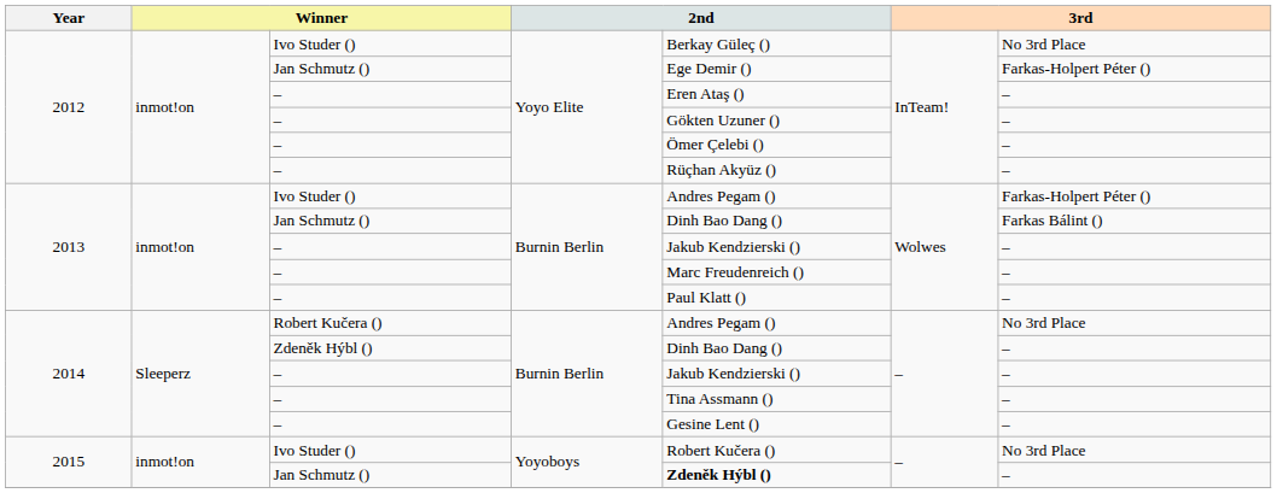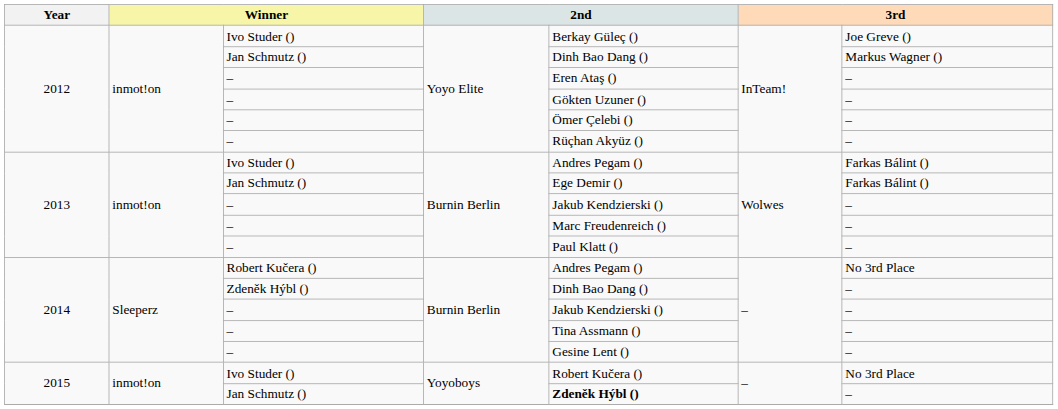 <table class="wikitable" width=100%>
 <tr>
 <th width=10%>Year</th>
 <th colspan="2" style="background-color: #F7F6A8;" width=30%>Winner</th>
 <th colspan="2" style="background-color: #DCE5E5;" width=30%>2nd</th>
 <th colspan="2" style="background-color: #FFDAB9;" width=30%>3rd</th>
 </tr>
 <tr>
 <td rowspan="6" align=center>2012</td>
 <td rowspan="6">inmot!on</td>
 <td>Ivo Studer ()</td>
 <td rowspan="6">Yoyo Elite</td>
 <td>Berkay Güleç ()</td>
 <td rowspan="6">InTeam!</td>
-<td>No 3rd Place</td>
+<td>Joe Greve ()</td>
 </tr>
 <tr>
 <td>Jan Schmutz ()</td>
-<td>Ege Demir ()</td>
-<td>Farkas-Holpert Péter ()</td>
+<td>Dinh Bao Dang ()</td>
+<td>Markus Wagner ()</td>
 </tr>
 <tr>
 <td>–</td>
 <td>Eren Ataş ()</td>
 <td>–</td>
 </tr>
 <tr>
 <td>–</td>
 <td>Gökten Uzuner ()</td>
 <td>–</td>
 </tr>
 <tr>
 <td>–</td>
 <td>Ömer Çelebi ()</td>
 <td>–</td>
 </tr>
 <tr>
 <td>–</td>
 <td>Rüçhan Akyüz ()</td>
 <td>–</td>
 </tr>
 <tr>
 <td rowspan="5" align=center>2013</td>
 <td rowspan="5">inmot!on</td>
 <td>Ivo Studer ()</td>
 <td rowspan="5">Burnin Berlin</td>
 <td>Andres Pegam ()</td>
 <td rowspan="5">Wolwes</td>
-<td>Farkas-Holpert Péter ()</td>
+<td>Farkas Bálint ()</td>
 </tr>
 <tr>
 <td>Jan Schmutz ()</td>
-<td>Dinh Bao Dang ()</td>
+<td>Ege Demir ()</td>
 <td>Farkas Bálint ()</td>
 </tr>
 <tr>
 <td>–</td>
 <td>Jakub Kendzierski ()</td>
 <td>–</td>
 </tr>
 <tr>
 <td>–</td>
 <td>Marc Freudenreich ()</td>
 <td>–</td>
 </tr>
 <tr>
 <td>–</td>
 <td>Paul Klatt ()</td>
 <td>–</td>
 </tr>
 <tr>
 <td rowspan="5" align=center>2014</td>
 <td rowspan="5">Sleeperz</td>
 <td>Robert Kučera ()</td>
 <td rowspan="5">Burnin Berlin</td>
 <td>Andres Pegam ()</td>
 <td rowspan="5">–</td>
 <td>No 3rd Place</td>
 </tr>
 <tr>
 <td>Zdeněk Hýbl ()</td>
 <td>Dinh Bao Dang ()</td>
 <td>–</td>
 </tr>
 <tr>
 <td>–</td>
 <td>Jakub Kendzierski ()</td>
 <td>–</td>
 </tr>
 <tr>
 <td>–</td>
 <td>Tina Assmann ()</td>
 <td>–</td>
 </tr>
 <tr>
 <td>–</td>
 <td>Gesine Lent ()</td>
 <td>–</td>
 </tr>
 <tr>
 <td rowspan="2" align=center>2015</td>
 <td rowspan="2">inmot!on</td>
 <td>Ivo Studer ()</td>
 <td rowspan="2">Yoyoboys</td>
 <td>Robert Kučera ()</td>
 <td rowspan="2">–</td>
 <td>No 3rd Place</td>
 </tr>
 <tr>
 <td>Jan Schmutz ()</td>
 <td><strong>Zdeněk Hýbl ()</strong></td>
 <td>–</td>
 </tr>
 <tr>
 </tr>
 </table>
